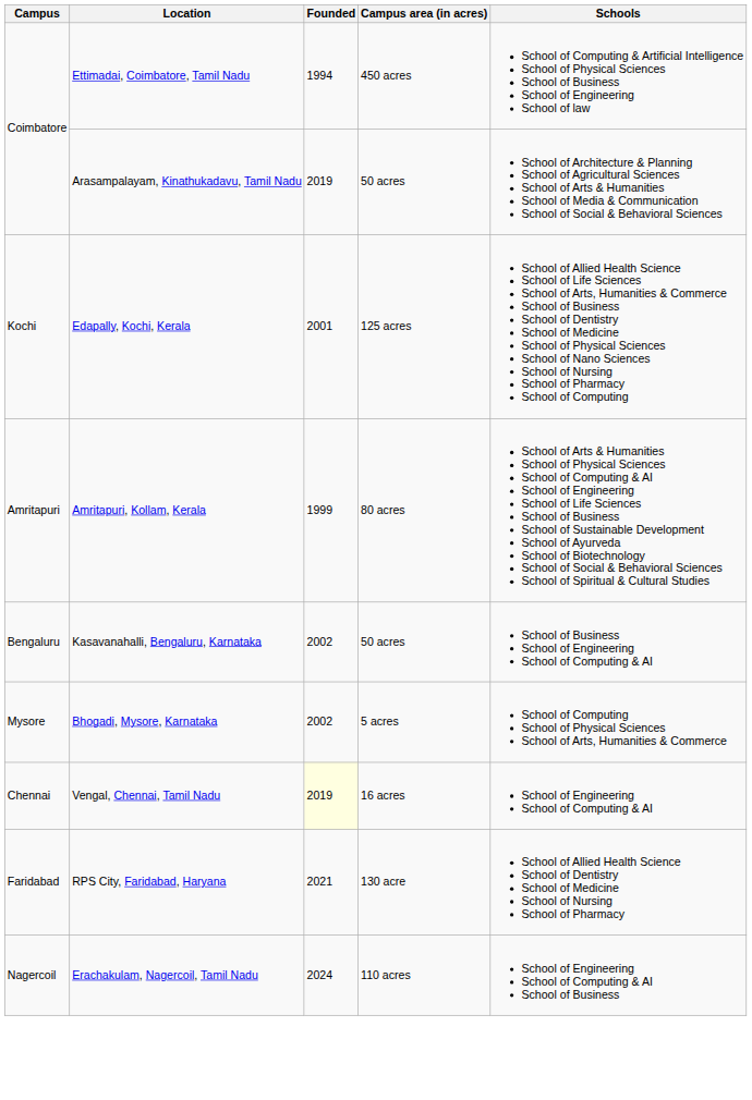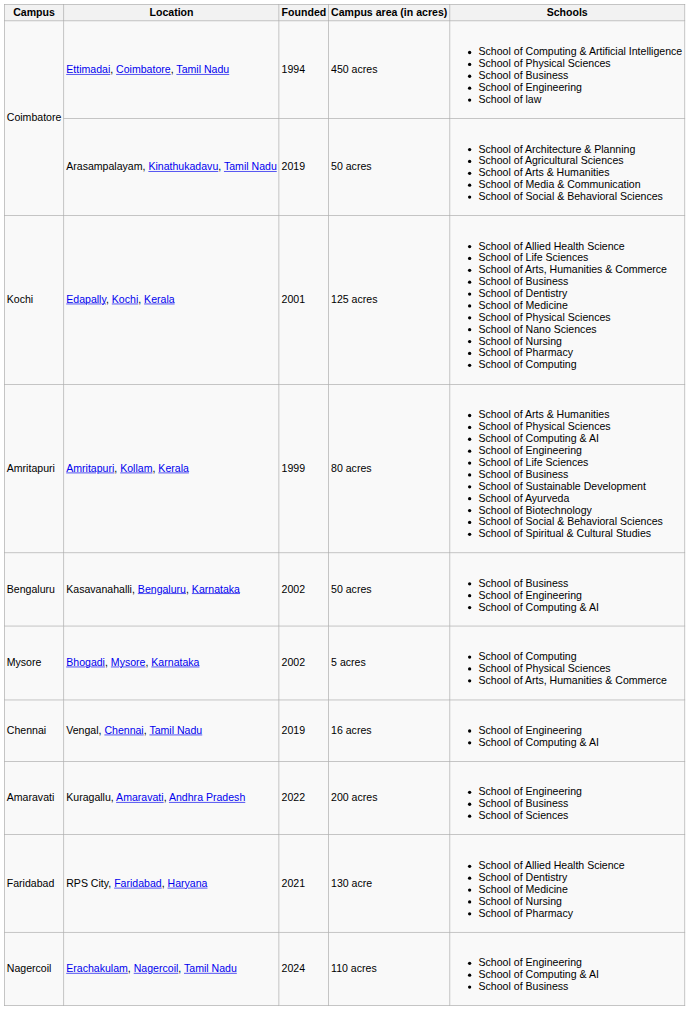 <table class="wikitable sortable mw-collapsible">
 <tr>
 <th>Campus</th>
 <th>Location</th>
 <th>Founded</th>
 <th>Campus area (in acres)</th>
 <th>Schools</th>
 </tr>
 <tr>
 <td rowspan="2">Coimbatore</td>
 <td><a href='#'>Ettimadai</a>, <a href='#'>Coimbatore</a>, <a href='#'>Tamil Nadu</a></td>
 <td>1994</td>
 <td>450 acres</td>
 <td><br><ul><li>School of Computing & Artificial Intelligence</li><li>School of Physical Sciences</li><li>School of Business</li><li>School of Engineering</li><li>School of law</li></ul></td>
 </tr>
 <tr>
 <td>Arasampalayam, <a href='#'>Kinathukadavu</a>, <a href='#'>Tamil Nadu</a></td>
 <td>2019</td>
 <td>50 acres</td>
 <td><br><ul><li>School of Architecture & Planning</li><li>School of Agricultural Sciences</li><li>School of Arts & Humanities</li><li>School of Media & Communication</li><li>School of Social & Behavioral Sciences</li></ul></td>
 </tr>
 <tr>
 <td>Kochi</td>
 <td><a href='#'>Edapally</a>, <a href='#'>Kochi</a>, <a href='#'>Kerala</a></td>
 <td>2001</td>
 <td>125 acres</td>
 <td><br><ul><li>School of Allied Health Science</li><li>School of Life Sciences</li><li>School of Arts, Humanities & Commerce</li><li>School of Business</li><li>School of Dentistry</li><li>School of Medicine</li><li>School of Physical Sciences</li><li>School of Nano Sciences</li><li>School of Nursing</li><li>School of Pharmacy</li><li>School of Computing</li></ul></td>
 </tr>
 <tr>
 <td>Amritapuri</td>
 <td><a href='#'>Amritapuri</a>, <a href='#'>Kollam</a>, <a href='#'>Kerala</a></td>
 <td>1999</td>
 <td>80 acres</td>
 <td><br><ul><li>School of Arts & Humanities</li><li>School of Physical Sciences</li><li>School of Computing & AI</li><li>School of Engineering</li><li>School of Life Sciences</li><li>School of Business</li><li>School of Sustainable Development</li><li>School of Ayurveda</li><li>School of Biotechnology</li><li>School of Social & Behavioral Sciences</li><li>School of Spiritual & Cultural Studies</li></ul></td>
 </tr>
 <tr>
 <td>Bengaluru</td>
 <td>Kasavanahalli, <a href='#'>Bengaluru</a>, <a href='#'>Karnataka</a></td>
 <td>2002</td>
 <td>50 acres</td>
 <td><br><ul><li>School of Business</li><li>School of Engineering</li><li>School of Computing & AI</li></ul></td>
 </tr>
 <tr>
 <td>Mysore</td>
 <td><a href='#'>Bhogadi</a>, <a href='#'>Mysore</a>, <a href='#'>Karnataka</a></td>
 <td>2002</td>
 <td>5 acres</td>
 <td><br><ul><li>School of Computing</li><li>School of Physical Sciences</li><li>School of Arts, Humanities & Commerce</li></ul></td>
 </tr>
 <tr>
 <td>Chennai</td>
 <td>Vengal, <a href='#'>Chennai</a>, <a href='#'>Tamil Nadu</a></td>
-<td style="background: lightyellow;">2019</td>
+<td>2019</td>
 <td>16 acres</td>
 <td><br><ul><li>School of Engineering</li><li>School of Computing & AI</li></ul></td>
+</tr>
+<tr>
+<td>Amaravati</td>
+<td>Kuragallu, <a href='#'>Amaravati</a>, <a href='#'>Andhra Pradesh</a></td>
+<td>2022</td>
+<td>200 acres</td>
+<td><br><ul><li>School of Engineering</li><li>School of Business</li><li>School of Sciences</li></ul></td>
 </tr>
 <tr>
 <td>Faridabad</td>
 <td>RPS City, <a href='#'>Faridabad</a>, <a href='#'>Haryana</a></td>
 <td>2021</td>
 <td>130 acre</td>
 <td><br><ul><li>School of Allied Health Science</li><li>School of Dentistry</li><li>School of Medicine</li><li>School of Nursing</li><li>School of Pharmacy</li></ul></td>
 </tr>
 <tr>
 <td>Nagercoil</td>
 <td><a href='#'>Erachakulam</a>, <a href='#'>Nagercoil</a>, <a href='#'>Tamil Nadu</a></td>
 <td>2024</td>
 <td>110 acres</td>
 <td><br><ul><li>School of Engineering</li><li>School of Computing & AI</li><li>School of Business</li></ul></td>
 </tr>
 </table>
